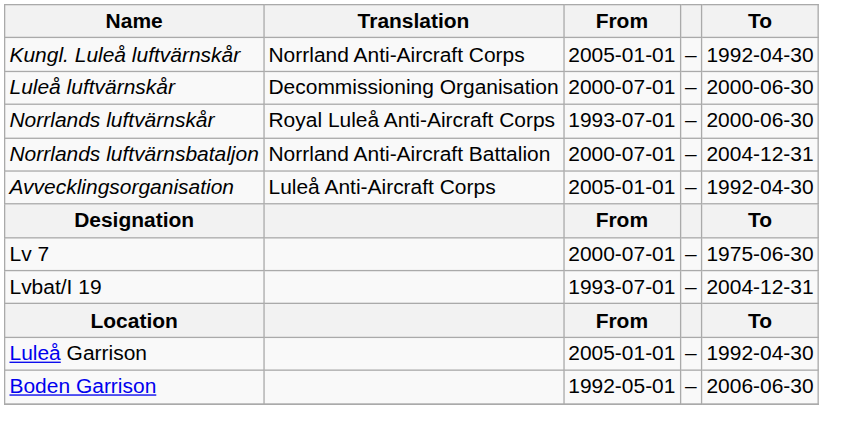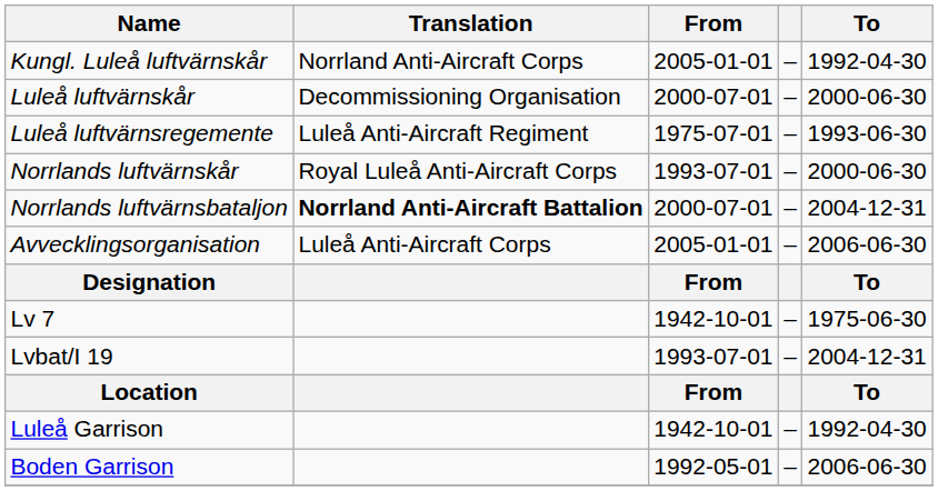 <table class="wikitable">
 <tr>
 <th style="font-weight:bold;">Name</th>
 <th style="font-weight:bold;">Translation</th>
 <th style="text-align: center; font-weight:bold;">From</th>
 <th></th>
 <th style="text-align: center; font-weight:bold;">To</th>
 </tr>
 <tr>
 <td style="font-style:italic;">Kungl. Luleå luftvärnskår</td>
 <td>Norrland Anti-Aircraft Corps</td>
 <td>2005-01-01</td>
 <td>–</td>
 <td style="text-align: center;">1992-04-30</td>
 </tr>
 <tr>
 <td style="font-style:italic;">Luleå luftvärnskår</td>
 <td>Decommissioning Organisation</td>
 <td style="text-align: center;">2000-07-01</td>
 <td>–</td>
 <td style="text-align: center;">2000-06-30</td>
 </tr>
 <tr>
+<td style="font-style:italic;">Luleå luftvärnsregemente</td>
+<td>Luleå Anti-Aircraft Regiment</td>
+<td>1975-07-01</td>
+<td>–</td>
+<td>1993-06-30</td>
+</tr>
+<tr>
 <td style="font-style:italic;">Norrlands luftvärnskår</td>
 <td>Royal Luleå Anti-Aircraft Corps</td>
 <td>1993-07-01</td>
 <td>–</td>
 <td>2000-06-30</td>
 </tr>
 <tr>
 <td style="font-style:italic;">Norrlands luftvärnsbataljon</td>
-<td>Norrland Anti-Aircraft Battalion</td>
+<td><strong>Norrland Anti-Aircraft Battalion</strong></td>
 <td>2000-07-01</td>
 <td>–</td>
 <td>2004-12-31</td>
 </tr>
 <tr>
 <td style="font-style:italic;">Avvecklingsorganisation</td>
 <td>Luleå Anti-Aircraft Corps</td>
 <td>2005-01-01</td>
 <td>–</td>
-<td style="text-align: center;">1992-04-30</td>
+<td>2006-06-30</td>
 </tr>
 <tr>
 <th style="font-weight:bold;">Designation</th>
 <th style="font-weight:bold;"></th>
 <th style="text-align: center; font-weight:bold;">From</th>
 <th></th>
 <th style="text-align: center; font-weight:bold;">To</th>
 </tr>
 <tr>
 <td>Lv 7</td>
 <td></td>
-<td>2000-07-01</td>
+<td style="text-align: center;">1942-10-01</td>
 <td style="text-align: center;">–</td>
 <td>1975-06-30</td>
 </tr>
 <tr>
 <td>Lvbat/I 19</td>
 <td></td>
 <td>1993-07-01</td>
 <td style="text-align: center;">–</td>
 <td style="text-align: center;">2004-12-31</td>
 </tr>
 <tr>
 <th style="font-weight:bold;">Location</th>
 <th style="font-weight:bold;"></th>
 <th style="text-align: center; font-weight:bold;">From</th>
 <th></th>
 <th style="text-align: center; font-weight:bold;">To</th>
 </tr>
 <tr>
 <td><a href='#'>Luleå</a> Garrison</td>
 <td></td>
-<td>2005-01-01</td>
+<td style="text-align: center;">1942-10-01</td>
 <td style="text-align: center;">–</td>
 <td style="text-align: center;">1992-04-30</td>
 </tr>
 <tr>
 <td><a href='#'>Boden Garrison</a></td>
 <td></td>
 <td style="text-align: center;">1992-05-01</td>
 <td style="text-align: center;">–</td>
 <td style="text-align: center;">2006-06-30</td>
 </tr>
 <tr>
 </tr>
 </table>
